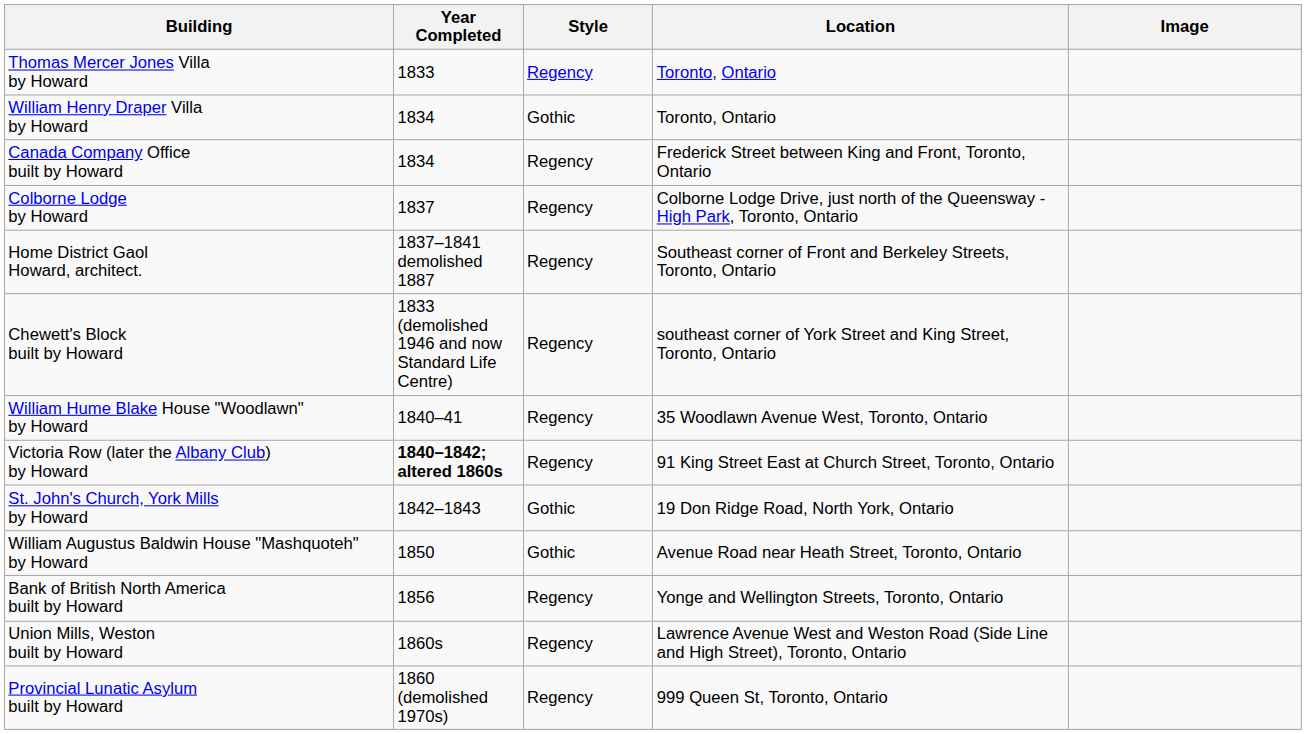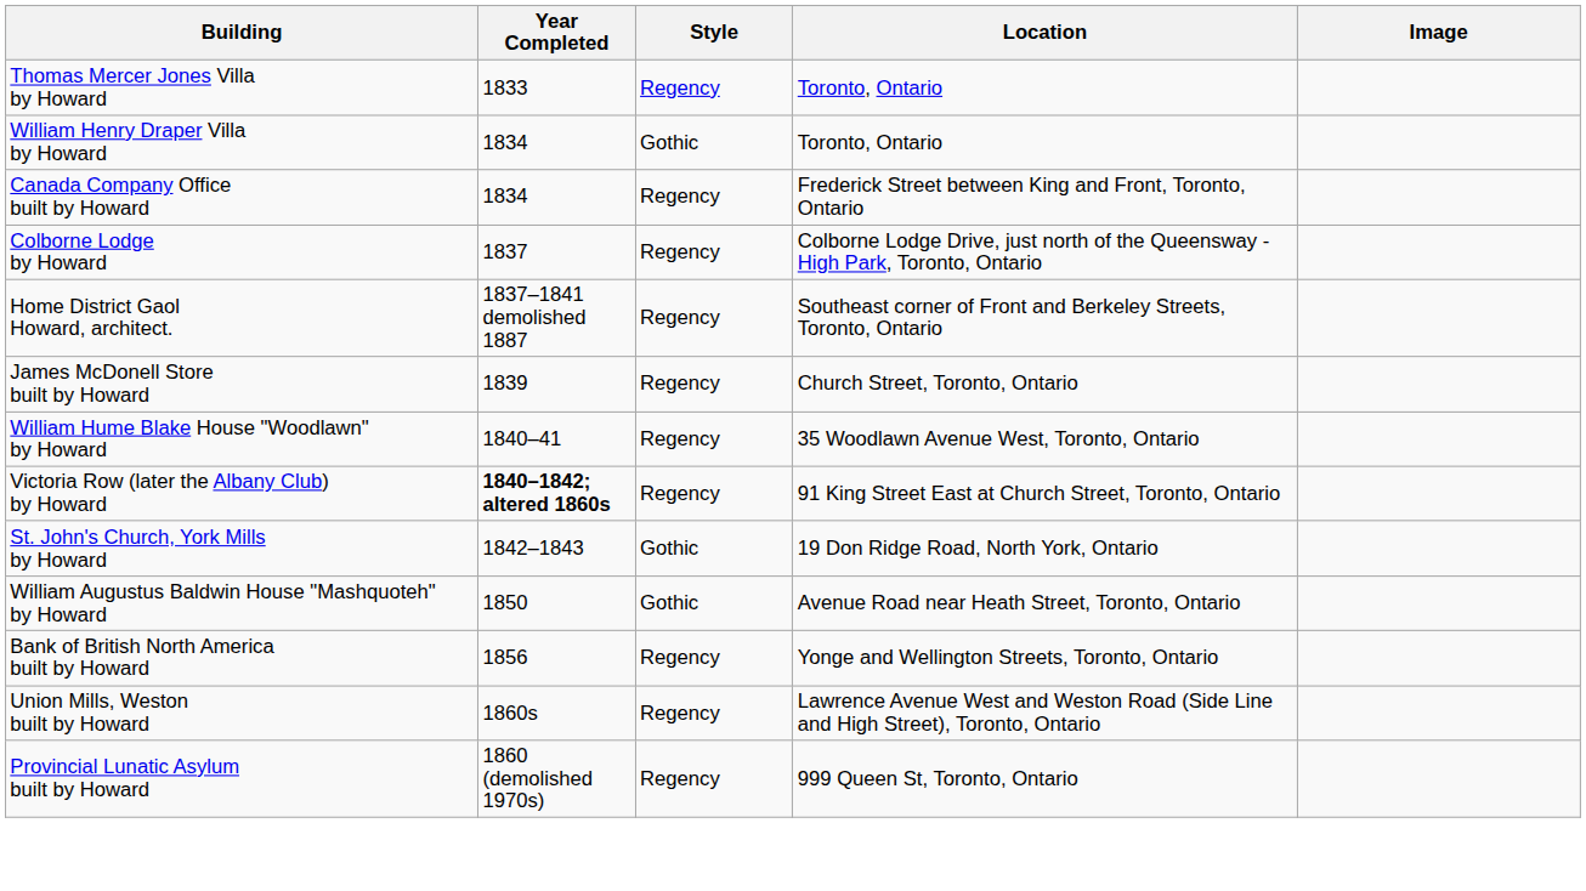 <table class="wikitable sortable">
 <tr style="background:lightblue;">
 <th width=30%>Building</th>
 <th width=10%>Year Completed</th>
 <th width=10%>Style</th>
 <th width=32%>Location</th>
 <th width=18%>Image</th>
 </tr>
 <tr>
 <td><a href='#'>Thomas Mercer Jones</a> Villa <br>by Howard</td>
 <td>1833</td>
 <td><a href='#'>Regency</a></td>
 <td><a href='#'>Toronto</a>, <a href='#'>Ontario</a></td>
 <td></td>
 </tr>
 <tr>
 <td><a href='#'>William Henry Draper</a> Villa <br>by Howard</td>
 <td>1834</td>
 <td>Gothic</td>
 <td>Toronto, Ontario</td>
 <td></td>
 </tr>
 <tr>
 <td><a href='#'>Canada Company</a> Office <br>built by Howard</td>
 <td>1834</td>
 <td>Regency</td>
 <td>Frederick Street between King and Front, Toronto, Ontario</td>
 <td></td>
 </tr>
 <tr>
 <td><a href='#'>Colborne Lodge</a> <br> by Howard</td>
 <td>1837</td>
 <td>Regency</td>
 <td>Colborne Lodge Drive, just north of the Queensway - <a href='#'>High Park</a>, Toronto, Ontario</td>
 <td></td>
 </tr>
 <tr>
 <td>Home District Gaol <br> Howard, architect.</td>
 <td>1837–1841 demolished 1887</td>
 <td>Regency</td>
 <td>Southeast corner of Front and Berkeley Streets, Toronto, Ontario</td>
 <td></td>
 </tr>
 <tr>
-<td>Chewett's Block <br>built by Howard</td>
-<td>1833 (demolished 1946 and now Standard Life Centre)</td>
+<td>James McDonell Store <br>built by Howard</td>
+<td>1839</td>
 <td>Regency</td>
-<td>southeast corner of York Street and King Street, Toronto, Ontario</td>
+<td>Church Street, Toronto, Ontario</td>
 <td></td>
 </tr>
 <tr>
 <td><a href='#'>William Hume Blake</a> House "Woodlawn" <br>by Howard</td>
 <td>1840–41</td>
 <td>Regency</td>
 <td>35 Woodlawn Avenue West, Toronto, Ontario</td>
 <td></td>
 </tr>
 <tr>
 <td>Victoria Row (later the <a href='#'>Albany Club</a>) <br>by Howard</td>
 <td><strong>1840–1842; altered 1860s</strong></td>
 <td>Regency</td>
 <td>91 King Street East at Church Street, Toronto, Ontario</td>
 <td></td>
 </tr>
 <tr>
 <td><a href='#'>St. John's Church, York Mills</a> <br>by Howard</td>
 <td>1842–1843</td>
 <td>Gothic</td>
 <td>19 Don Ridge Road, North York, Ontario</td>
 <td></td>
 </tr>
 <tr>
 <td>William Augustus Baldwin House "Mashquoteh" <br>by Howard</td>
 <td>1850</td>
 <td>Gothic</td>
 <td>Avenue Road near Heath Street, Toronto, Ontario</td>
 <td></td>
 </tr>
 <tr>
 <td>Bank of British North America <br> built by Howard</td>
 <td>1856</td>
 <td>Regency</td>
 <td>Yonge and Wellington Streets, Toronto, Ontario</td>
 <td></td>
 </tr>
 <tr>
 <td>Union Mills, Weston <br> built by Howard</td>
 <td>1860s</td>
 <td>Regency</td>
 <td>Lawrence Avenue West and Weston Road (Side Line and High Street), Toronto, Ontario</td>
 <td></td>
 </tr>
 <tr>
 <td><a href='#'>Provincial Lunatic Asylum</a> <br> built by Howard</td>
 <td>1860 (demolished 1970s)</td>
 <td>Regency</td>
 <td>999 Queen St, Toronto, Ontario</td>
 <td></td>
 </tr>
 </table>
